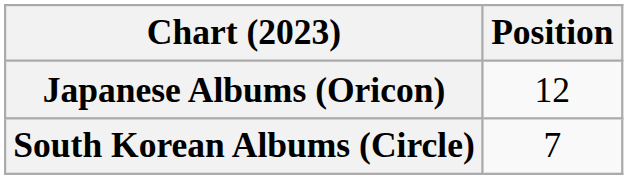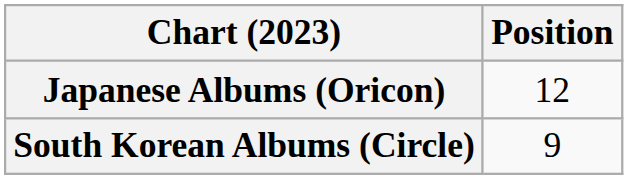 <table class="wikitable sortable plainrowheaders" style="text-align:center">
 <tr>
 <th scope="col">Chart (2023)</th>
 <th scope="col">Position</th>
 </tr>
 <tr>
 <th scope="row">Japanese Albums (Oricon)</th>
 <td>12</td>
 </tr>
 <tr>
 <th scope="row">South Korean Albums (Circle)</th>
-<td>7</td>
+<td>9</td>
 </tr>
 </table>
